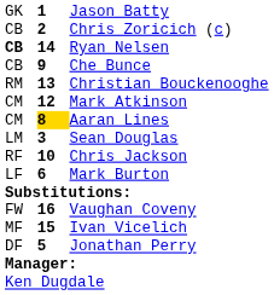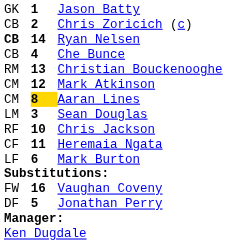 <table style="font-size: 90%" cellspacing="0" cellpadding="0">
 <tr>
 <th width=25></th>
 <th width=25></th>
 </tr>
 <tr>
 <td>GK</td>
 <td><strong>1</strong></td>
 <td><a href='#'>Jason Batty</a></td>
 </tr>
 <tr>
 <td>CB</td>
 <td><strong>2</strong></td>
 <td><a href='#'>Chris Zoricich</a> (<a href='#'>c</a>)</td>
 </tr>
 <tr>
 <td><strong>CB</strong></td>
 <td><strong>14</strong></td>
 <td><a href='#'>Ryan Nelsen</a></td>
 <td></td>
 </tr>
 <tr>
 <td>CB</td>
-<td><strong>9</strong></td>
+<td><strong>4</strong></td>
 <td><a href='#'>Che Bunce</a></td>
 <td></td>
 <td></td>
 </tr>
 <tr>
 <td>RM</td>
 <td><strong>13</strong></td>
 <td><a href='#'>Christian Bouckenooghe</a></td>
 </tr>
 <tr>
 <td>CM</td>
 <td><strong>12</strong></td>
 <td><a href='#'>Mark Atkinson</a></td>
 </tr>
 <tr>
 <td>CM</td>
 <td style="background: gold;"><strong>8</strong></td>
 <td><a href='#'>Aaran Lines</a></td>
 </tr>
 <tr>
 <td>LM</td>
 <td><strong>3</strong></td>
 <td><a href='#'>Sean Douglas</a></td>
 </tr>
 <tr>
 <td>RF</td>
 <td><strong>10</strong></td>
 <td><a href='#'>Chris Jackson</a></td>
 <td></td>
 <td></td>
 </tr>
 <tr>
+<td>CF</td>
+<td><strong>11</strong></td>
+<td><a href='#'>Heremaia Ngata</a></td>
+<td></td>
+<td></td>
+</tr>
+<tr>
 <td>LF</td>
 <td><strong>6</strong></td>
 <td><a href='#'>Mark Burton</a></td>
 </tr>
 <tr>
 <td colspan=3><strong>Substitutions:</strong></td>
 </tr>
 <tr>
 <td>FW</td>
 <td><strong>16</strong></td>
 <td><a href='#'>Vaughan Coveny</a></td>
-<td></td>
-<td></td>
-</tr>
-<tr>
-<td>MF</td>
-<td><strong>15</strong></td>
-<td><a href='#'>Ivan Vicelich</a></td>
 <td></td>
 <td></td>
 </tr>
 <tr>
 <td>DF</td>
 <td><strong>5</strong></td>
 <td><a href='#'>Jonathan Perry</a></td>
 <td></td>
 <td></td>
 </tr>
 <tr>
 <td colspan=3><strong>Manager:</strong></td>
 </tr>
 <tr>
 <td colspan="4"><a href='#'>Ken Dugdale</a></td>
 </tr>
 </table>
